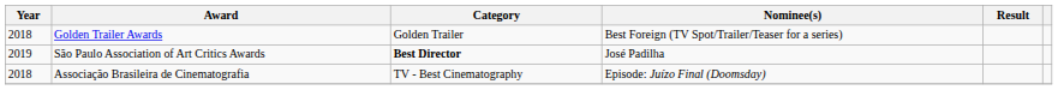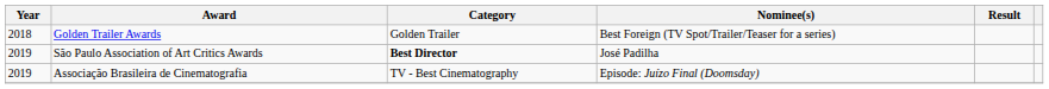 <table class="wikitable plainrowheaders"  style="font-size:90%; width:100%;">
 <tr>
 <th scope="col">Year</th>
 <th scope="col">Award</th>
 <th scope="col">Category</th>
 <th scope="col">Nominee(s)</th>
 <th scope="col">Result</th>
 <th scope="col" class="unsortable"></th>
 </tr>
 <tr>
 <td rowspan="1">2018</td>
 <td rowspan="1"><a href='#'>Golden Trailer Awards</a></td>
 <td rowspan="1">Golden Trailer</td>
 <td>Best Foreign (TV Spot/Trailer/Teaser for a series)</td>
 <td></td>
 <td></td>
 </tr>
 <tr>
 <td rowspan="1">2019</td>
 <td>São Paulo Association of Art Critics Awards</td>
 <td rowspan="1"><strong>Best Director</strong></td>
 <td rowspan="1">José Padilha</td>
 <td></td>
 <td></td>
 </tr>
 <tr>
-<td rowspan="1">2018</td>
+<td rowspan="1">2019</td>
 <td>Associação Brasileira de Cinematografia</td>
 <td rowspan="1">TV - Best Cinematography</td>
 <td rowspan="1">Episode: <em>Juízo Final (Doomsday)</em></td>
 <td></td>
 <td></td>
 </tr>
 <tr>
 </tr>
 </table>
